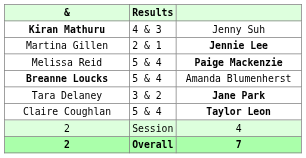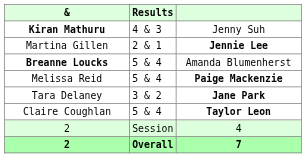 <table border="1" cellpadding="3" style="border-collapse: collapse; text-align:center;">
 <tr style="background:#ddffdd;">
 <th width=160> & </th>
 <th>Results</th>
 <th width=160></th>
 </tr>
 <tr>
 <td><strong>Kiran Mathuru</strong></td>
 <td align=left> 4 & 3</td>
 <td>Jenny Suh</td>
 </tr>
 <tr>
 <td>Martina Gillen</td>
 <td align=left> 2 & 1</td>
 <td><strong>Jennie Lee</strong></td>
 </tr>
 <tr>
+<td><strong>Breanne Loucks</strong></td>
+<td align=left> 5 & 4</td>
+<td>Amanda Blumenherst</td>
+</tr>
+<tr>
 <td>Melissa Reid</td>
 <td align=left> 5 & 4</td>
 <td><strong>Paige Mackenzie</strong></td>
-</tr>
-<tr>
-<td><strong>Breanne Loucks</strong></td>
-<td align=left> 5 & 4</td>
-<td>Amanda Blumenherst</td>
 </tr>
 <tr>
 <td>Tara Delaney</td>
 <td align=left> 3 & 2</td>
 <td><strong>Jane Park</strong></td>
 </tr>
 <tr>
 <td>Claire Coughlan</td>
 <td align=left> 5 & 4</td>
 <td><strong>Taylor Leon</strong></td>
 </tr>
 <tr style="background:#ddffdd;">
 <td>2</td>
 <td>Session</td>
 <td>4</td>
 </tr>
 <tr style="background:#aaffaa;">
 <th>2</th>
 <th>Overall</th>
 <th>7</th>
 </tr>
 </table>
